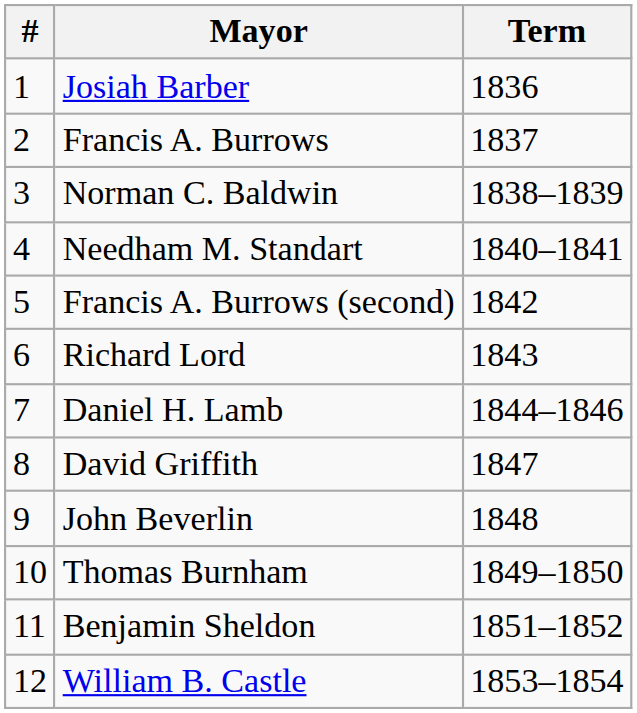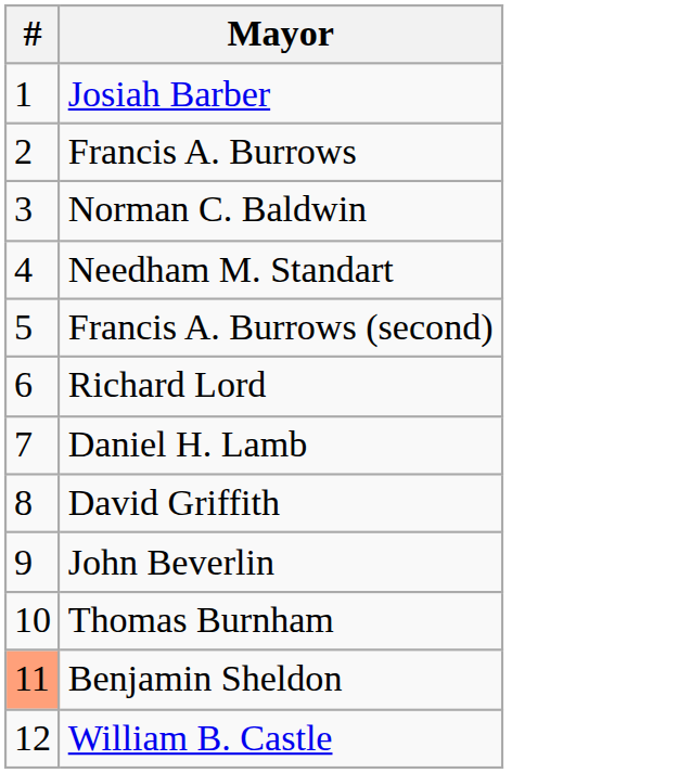 <table class="wikitable sortable">
 <tr>
 <th align=center>#</th>
 <th>Mayor</th>
-<th>Term</th>
 </tr>
 <tr>
 <td>1</td>
 <td><a href='#'>Josiah Barber</a></td>
-<td>1836</td>
 </tr>
 <tr>
 <td>2</td>
 <td>Francis A. Burrows</td>
-<td>1837</td>
 </tr>
 <tr>
 <td>3</td>
 <td>Norman C. Baldwin</td>
-<td>1838–1839</td>
 </tr>
 <tr>
 <td>4</td>
 <td>Needham M. Standart</td>
-<td>1840–1841</td>
 </tr>
 <tr>
 <td>5</td>
 <td>Francis A. Burrows (second)</td>
-<td>1842</td>
 </tr>
 <tr>
 <td>6</td>
 <td>Richard Lord</td>
-<td>1843</td>
 </tr>
 <tr>
 <td>7</td>
 <td>Daniel H. Lamb</td>
-<td>1844–1846</td>
 </tr>
 <tr>
 <td>8</td>
 <td>David Griffith</td>
-<td>1847</td>
 </tr>
 <tr>
 <td>9</td>
 <td>John Beverlin</td>
-<td>1848</td>
 </tr>
 <tr>
 <td>10</td>
 <td>Thomas Burnham</td>
-<td>1849–1850</td>
 </tr>
 <tr>
-<td>11</td>
+<td style="background: lightsalmon;">11</td>
 <td>Benjamin Sheldon</td>
-<td>1851–1852</td>
 </tr>
 <tr>
 <td>12</td>
 <td><a href='#'>William B. Castle</a></td>
-<td>1853–1854</td>
 </tr>
 </table>
